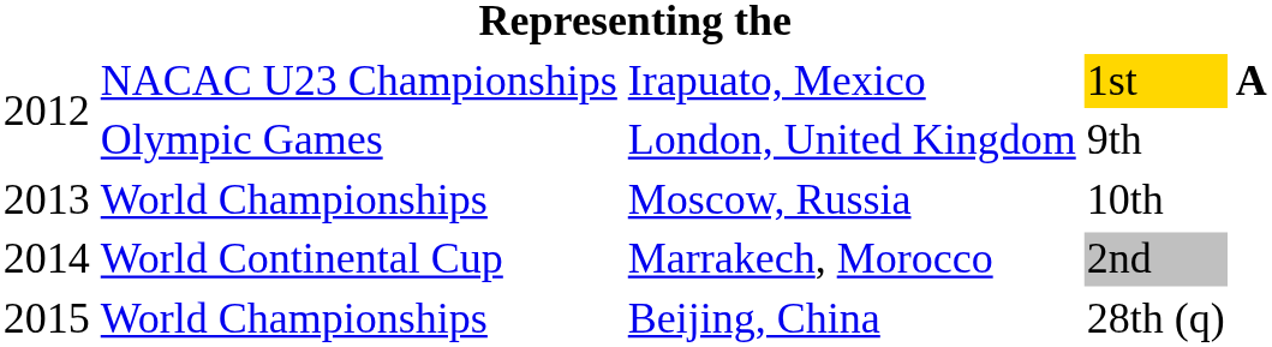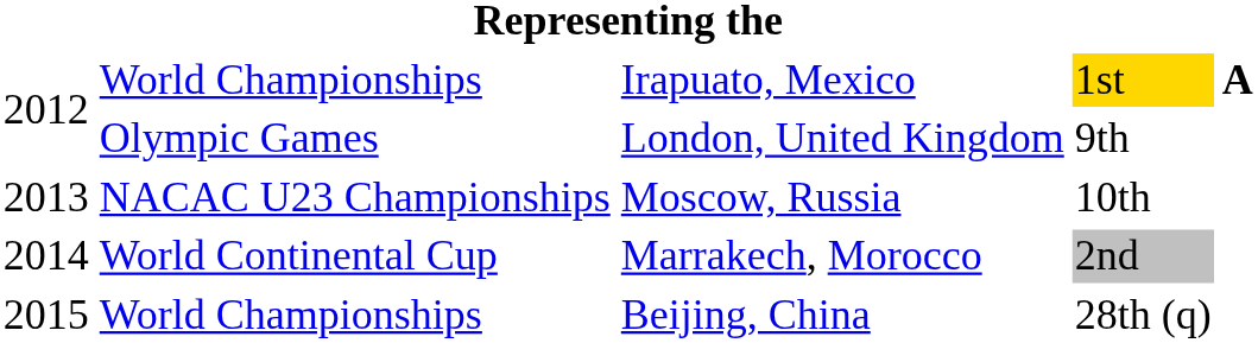 <table>
 <tr>
 <th colspan="5">Representing the </th>
 </tr>
 <tr>
 <td rowspan=2>2012</td>
-<td><a href='#'>NACAC U23 Championships</a></td>
+<td><a href='#'>World Championships</a></td>
 <td><a href='#'>Irapuato, Mexico</a></td>
 <td bgcolor=gold>1st</td>
 <td><a href='#'></a> <strong>A</strong></td>
 </tr>
 <tr>
 <td><a href='#'>Olympic Games</a></td>
 <td><a href='#'>London, United Kingdom</a></td>
 <td>9th</td>
 <td><a href='#'></a></td>
 </tr>
 <tr>
 <td>2013</td>
-<td><a href='#'>World Championships</a></td>
+<td><a href='#'>NACAC U23 Championships</a></td>
 <td><a href='#'>Moscow, Russia</a></td>
 <td>10th</td>
 <td><a href='#'></a></td>
 </tr>
 <tr>
 <td>2014</td>
 <td><a href='#'>World Continental Cup</a></td>
 <td><a href='#'>Marrakech</a>, <a href='#'>Morocco</a></td>
 <td bgcolor=silver>2nd</td>
 <td><a href='#'></a></td>
 </tr>
 <tr>
 <td>2015</td>
 <td><a href='#'>World Championships</a></td>
 <td><a href='#'>Beijing, China</a></td>
 <td>28th (q)</td>
 <td><a href='#'></a></td>
 </tr>
 </table>
